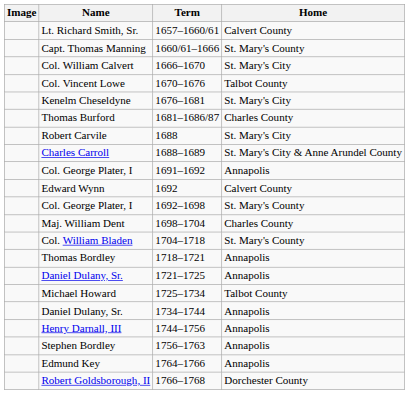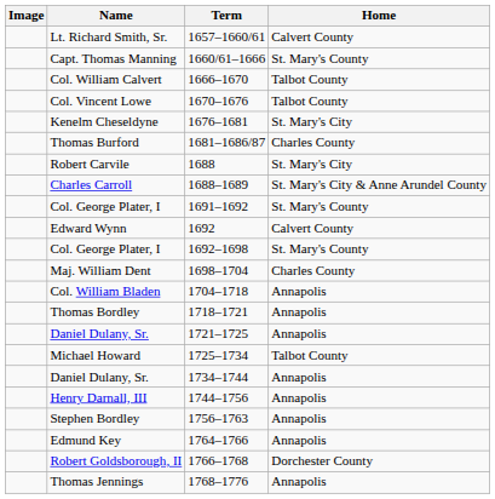 <table class="wikitable">
 <tr>
 <th>Image</th>
 <th>Name</th>
 <th>Term</th>
 <th>Home</th>
 </tr>
 <tr>
 <td></td>
 <td>Lt. Richard Smith, Sr.</td>
 <td>1657–1660/61</td>
 <td>Calvert County</td>
 </tr>
 <tr>
 <td></td>
 <td>Capt. Thomas Manning</td>
 <td>1660/61–1666</td>
 <td>St. Mary's County</td>
 </tr>
 <tr>
 <td></td>
 <td>Col. William Calvert</td>
 <td>1666–1670</td>
-<td>St. Mary's City</td>
+<td>Talbot County</td>
 </tr>
 <tr>
 <td></td>
 <td>Col. Vincent Lowe</td>
 <td>1670–1676</td>
 <td>Talbot County</td>
 </tr>
 <tr>
 <td></td>
 <td>Kenelm Cheseldyne</td>
 <td>1676–1681</td>
 <td>St. Mary's City</td>
 </tr>
 <tr>
 <td></td>
 <td>Thomas Burford</td>
 <td>1681–1686/87</td>
 <td>Charles County</td>
 </tr>
 <tr>
 <td></td>
 <td>Robert Carvile</td>
 <td>1688</td>
 <td>St. Mary's City</td>
 </tr>
 <tr>
 <td></td>
 <td><a href='#'>Charles Carroll</a></td>
 <td>1688–1689</td>
 <td>St. Mary's City & Anne Arundel County</td>
 </tr>
 <tr>
 <td></td>
 <td>Col. George Plater, I</td>
 <td>1691–1692</td>
-<td>Annapolis</td>
+<td>St. Mary's County</td>
 </tr>
 <tr>
 <td></td>
 <td>Edward Wynn</td>
 <td>1692</td>
 <td>Calvert County</td>
 </tr>
 <tr>
 <td></td>
 <td>Col. George Plater, I</td>
 <td>1692–1698</td>
 <td>St. Mary's County</td>
 </tr>
 <tr>
 <td></td>
 <td>Maj. William Dent</td>
 <td>1698–1704</td>
 <td>Charles County</td>
 </tr>
 <tr>
 <td></td>
 <td>Col. <a href='#'>William Bladen</a></td>
 <td>1704–1718</td>
-<td>St. Mary's County</td>
+<td>Annapolis</td>
 </tr>
 <tr>
 <td></td>
 <td>Thomas Bordley</td>
 <td>1718–1721</td>
 <td>Annapolis</td>
 </tr>
 <tr>
 <td></td>
 <td><a href='#'>Daniel Dulany, Sr.</a></td>
 <td>1721–1725</td>
 <td>Annapolis</td>
 </tr>
 <tr>
 <td></td>
 <td>Michael Howard</td>
 <td>1725–1734</td>
 <td>Talbot County</td>
 </tr>
 <tr>
 <td></td>
 <td>Daniel Dulany, Sr.</td>
 <td>1734–1744</td>
 <td>Annapolis</td>
 </tr>
 <tr>
 <td></td>
 <td><a href='#'>Henry Darnall, III</a></td>
 <td>1744–1756</td>
 <td>Annapolis</td>
 </tr>
 <tr>
 <td></td>
 <td>Stephen Bordley</td>
 <td>1756–1763</td>
 <td>Annapolis</td>
 </tr>
 <tr>
 <td></td>
 <td>Edmund Key</td>
 <td>1764–1766</td>
 <td>Annapolis</td>
 </tr>
 <tr>
 <td></td>
 <td><a href='#'>Robert Goldsborough, II</a></td>
 <td>1766–1768</td>
 <td>Dorchester County</td>
 </tr>
+<tr>
+<td></td>
+<td>Thomas Jennings</td>
+<td>1768–1776</td>
+<td>Annapolis</td>
+</tr>
 </table>
